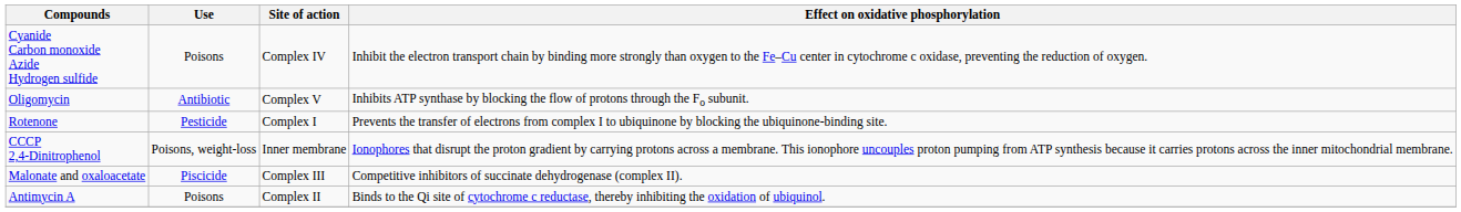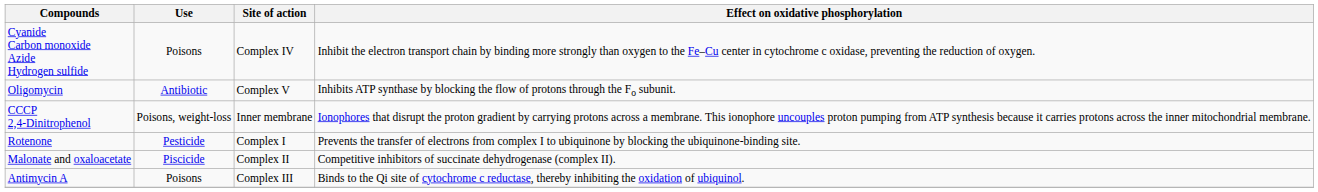 <table class="wikitable" style="margin-left: auto; margin-right: auto;">
 <tr>
 <th>Compounds</th>
 <th>Use</th>
 <th>Site of action</th>
 <th>Effect on oxidative phosphorylation</th>
 </tr>
 <tr>
 <td><a href='#'>Cyanide</a><br><a href='#'>Carbon monoxide</a><br><a href='#'>Azide</a><br><a href='#'>Hydrogen sulfide</a></td>
 <td align="center">Poisons</td>
 <td>Complex IV</td>
 <td>Inhibit the electron transport chain by binding more strongly than oxygen to the <a href='#'>Fe</a>–<a href='#'>Cu</a> center in cytochrome c oxidase, preventing the reduction of oxygen.</td>
 </tr>
 <tr>
 <td><a href='#'>Oligomycin</a></td>
 <td align="center"><a href='#'>Antibiotic</a></td>
 <td>Complex V</td>
 <td>Inhibits ATP synthase by blocking the flow of protons through the F<sub>o</sub> subunit.</td>
 </tr>
 <tr>
+<td><a href='#'>CCCP</a><br><a href='#'>2,4-Dinitrophenol</a></td>
+<td align="center">Poisons, weight-loss</td>
+<td>Inner membrane</td>
+<td><a href='#'>Ionophores</a> that disrupt the proton gradient by carrying protons across a membrane. This ionophore <a href='#'>uncouples</a> proton pumping from ATP synthesis because it carries protons across the inner mitochondrial membrane.</td>
+</tr>
+<tr>
 <td><a href='#'>Rotenone</a></td>
 <td align="center"><a href='#'>Pesticide</a></td>
 <td>Complex I</td>
 <td>Prevents the transfer of electrons from complex I to ubiquinone by blocking the ubiquinone-binding site.</td>
 </tr>
 <tr>
-<td><a href='#'>CCCP</a><br><a href='#'>2,4-Dinitrophenol</a></td>
-<td align="center">Poisons, weight-loss</td>
-<td>Inner membrane</td>
-<td><a href='#'>Ionophores</a> that disrupt the proton gradient by carrying protons across a membrane. This ionophore <a href='#'>uncouples</a> proton pumping from ATP synthesis because it carries protons across the inner mitochondrial membrane.</td>
-</tr>
-<tr>
 <td><a href='#'>Malonate</a> and <a href='#'>oxaloacetate</a></td>
 <td align="center"><a href='#'>Piscicide</a></td>
-<td>Complex III</td>
+<td>Complex II</td>
 <td>Competitive inhibitors of succinate dehydrogenase (complex II).</td>
 </tr>
 <tr>
 <td><a href='#'>Antimycin A</a></td>
 <td align="center">Poisons</td>
-<td>Complex II</td>
+<td>Complex III</td>
 <td>Binds to the Qi site of <a href='#'>cytochrome c reductase</a>, thereby inhibiting the <a href='#'>oxidation</a> of <a href='#'>ubiquinol</a>.</td>
 </tr>
 <tr>
 </tr>
 </table>
